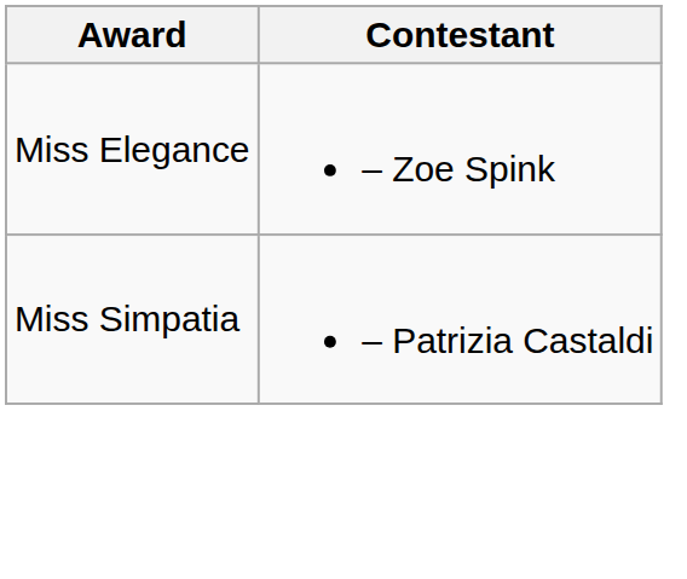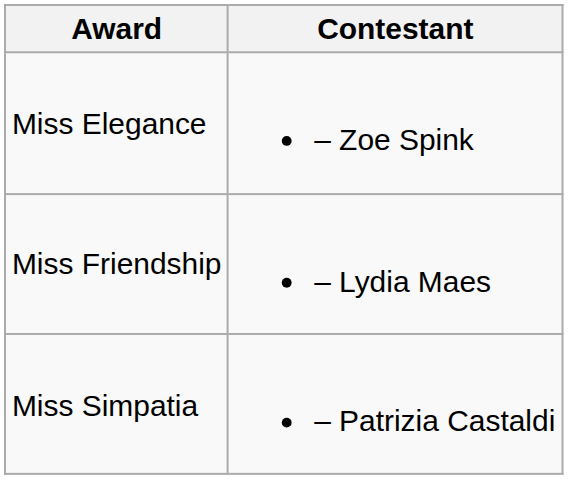 <table class="wikitable sortable" style="font-size: 95%;">
 <tr>
 <th>Award</th>
 <th>Contestant</th>
 </tr>
 <tr>
 <td>Miss Elegance</td>
 <td><br><ul><li> – Zoe Spink</li></ul></td>
 </tr>
 <tr>
+<td>Miss Friendship</td>
+<td><br><ul><li> – Lydia Maes</li></ul></td>
+</tr>
+<tr>
 <td>Miss Simpatia</td>
 <td><br><ul><li> – Patrizia Castaldi</li></ul></td>
 </tr>
 </table>
